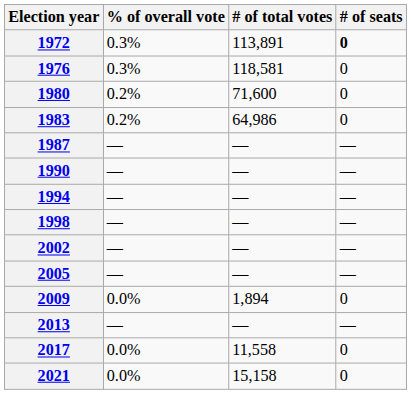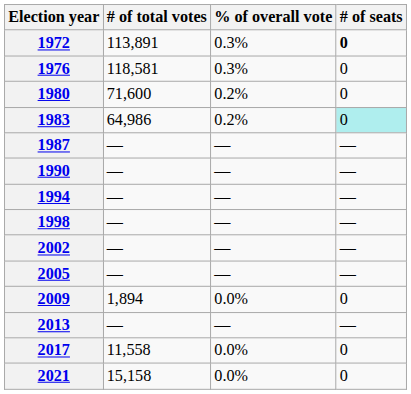 <table class="wikitable">
 <tr>
 <th>Election year</th>
+<th># of total votes</th>
 <th>% of overall vote</th>
-<th># of total votes</th>
 <th># of seats</th>
 </tr>
 <tr>
 <th><a href='#'>1972</a></th>
+<td>113,891</td>
 <td>0.3%</td>
-<td>113,891</td>
 <td><strong>0</strong></td>
 </tr>
 <tr>
 <th><a href='#'>1976</a></th>
+<td>118,581</td>
 <td>0.3%</td>
-<td>118,581</td>
 <td>0</td>
 </tr>
 <tr>
 <th><a href='#'>1980</a></th>
+<td>71,600</td>
 <td>0.2%</td>
-<td>71,600</td>
 <td>0</td>
 </tr>
 <tr>
 <th><a href='#'>1983</a></th>
+<td>64,986</td>
 <td>0.2%</td>
-<td>64,986</td>
-<td>0</td>
+<td style="background: paleturquoise;">0</td>
 </tr>
 <tr>
 <th><a href='#'>1987</a></th>
 <td>—</td>
 <td>—</td>
 <td>—</td>
 </tr>
 <tr>
 <th><a href='#'>1990</a></th>
 <td>—</td>
 <td>—</td>
 <td>—</td>
 </tr>
 <tr>
 <th><a href='#'>1994</a></th>
 <td>—</td>
 <td>—</td>
 <td>—</td>
 </tr>
 <tr>
 <th><a href='#'>1998</a></th>
 <td>—</td>
 <td>—</td>
 <td>—</td>
 </tr>
 <tr>
 <th><a href='#'>2002</a></th>
 <td>—</td>
 <td>—</td>
 <td>—</td>
 </tr>
 <tr>
 <th><a href='#'>2005</a></th>
 <td>—</td>
 <td>—</td>
 <td>—</td>
 </tr>
 <tr>
 <th><a href='#'>2009</a></th>
+<td>1,894</td>
 <td>0.0%</td>
-<td>1,894</td>
 <td>0</td>
 </tr>
 <tr>
 <th><a href='#'>2013</a></th>
 <td>—</td>
 <td>—</td>
 <td>—</td>
 </tr>
 <tr>
 <th><a href='#'>2017</a></th>
+<td>11,558</td>
 <td>0.0%</td>
-<td>11,558</td>
 <td>0</td>
 </tr>
 <tr>
 <th><a href='#'>2021</a></th>
+<td>15,158</td>
 <td>0.0%</td>
-<td>15,158</td>
 <td>0</td>
 </tr>
 </table>
